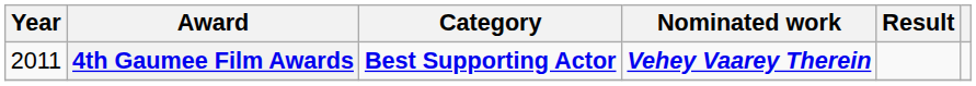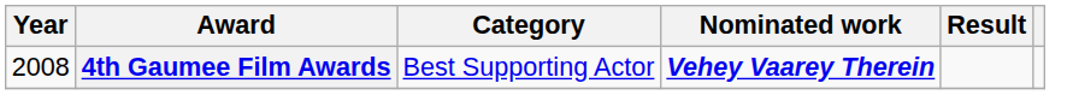 <table class="wikitable plainrowheaders sortable">
 <tr>
 <th scope="col">Year</th>
 <th scope="col">Award</th>
 <th scope="col">Category</th>
 <th scope="col">Nominated work</th>
 <th scope="col">Result</th>
 <th scope="col" class="unsortable"></th>
 </tr>
 <tr>
-<td>2011</td>
+<td>2008</td>
 <th scope="row"><a href='#'>4th Gaumee Film Awards</a></th>
-<td><strong><a href='#'>Best Supporting Actor</a></strong></td>
+<td><a href='#'>Best Supporting Actor</a></td>
 <td><strong><em><a href='#'>Vehey Vaarey Therein</a></em></strong></td>
 <td></td>
 <td style="text-align:center;"></td>
 </tr>
 <tr>
 </tr>
 </table>
